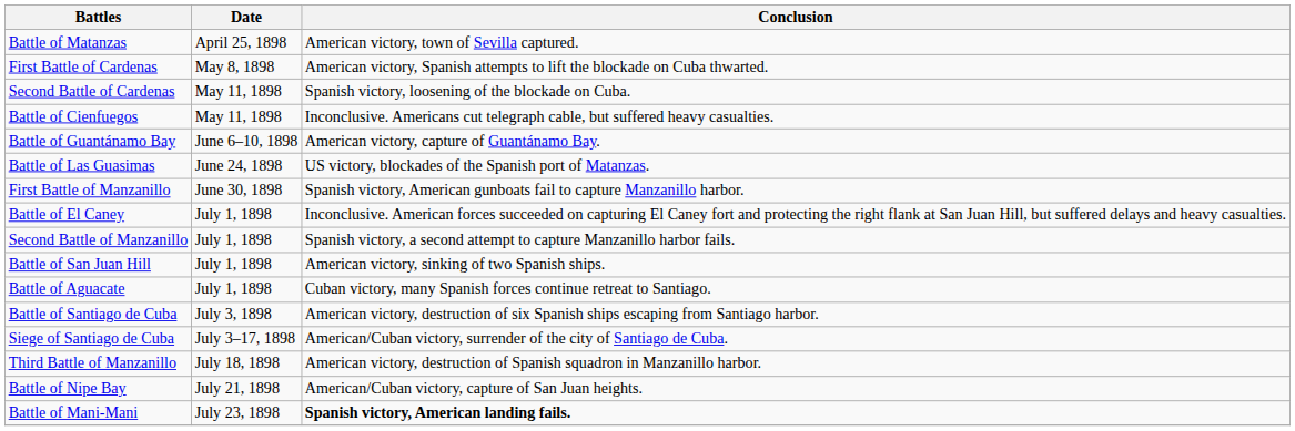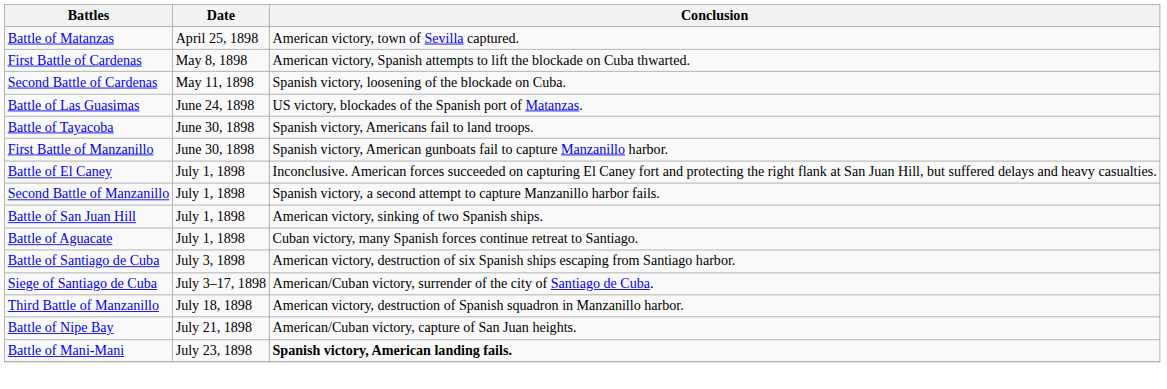 <table class="wikitable sortable">
 <tr>
 <th scope="col">Battles</th>
 <th scope="col">Date</th>
 <th scope="col">Conclusion</th>
 </tr>
 <tr>
 <td><a href='#'>Battle of Matanzas</a></td>
 <td>April 25, 1898</td>
 <td>American victory, town of <a href='#'>Sevilla</a> captured.</td>
 </tr>
 <tr>
 <td><a href='#'>First Battle of Cardenas</a></td>
 <td>May 8, 1898</td>
 <td>American victory, Spanish attempts to lift the blockade on Cuba thwarted.</td>
 </tr>
 <tr>
 <td><a href='#'>Second Battle of Cardenas</a></td>
 <td>May 11, 1898</td>
 <td>Spanish victory, loosening of the blockade on Cuba.</td>
 </tr>
 <tr>
-<td><a href='#'>Battle of Cienfuegos</a></td>
-<td>May 11, 1898</td>
-<td>Inconclusive. Americans cut telegraph cable, but suffered heavy casualties.</td>
-</tr>
-<tr>
-<td><a href='#'>Battle of Guantánamo Bay</a></td>
-<td>June 6–10, 1898</td>
-<td>American victory, capture of <a href='#'>Guantánamo Bay</a>.</td>
-</tr>
-<tr>
 <td><a href='#'>Battle of Las Guasimas</a></td>
 <td>June 24, 1898</td>
 <td>US victory, blockades of the Spanish port of <a href='#'>Matanzas</a>.</td>
+</tr>
+<tr>
+<td><a href='#'>Battle of Tayacoba</a></td>
+<td>June 30, 1898</td>
+<td>Spanish victory, Americans fail to land troops.</td>
 </tr>
 <tr>
 <td><a href='#'>First Battle of Manzanillo</a></td>
 <td>June 30, 1898</td>
 <td>Spanish victory, American gunboats fail to capture <a href='#'>Manzanillo</a> harbor.</td>
 </tr>
 <tr>
 <td><a href='#'>Battle of El Caney</a></td>
 <td>July 1, 1898</td>
 <td>Inconclusive. American forces succeeded on capturing El Caney fort and protecting the right flank at San Juan Hill, but suffered delays and heavy casualties.</td>
 </tr>
 <tr>
 <td><a href='#'>Second Battle of Manzanillo</a></td>
 <td>July 1, 1898</td>
 <td>Spanish victory, a second attempt to capture Manzanillo harbor fails.</td>
 </tr>
 <tr>
 <td><a href='#'>Battle of San Juan Hill</a></td>
 <td>July 1, 1898</td>
 <td>American victory, sinking of two Spanish ships.</td>
 </tr>
 <tr>
 <td><a href='#'>Battle of Aguacate</a></td>
 <td>July 1, 1898</td>
 <td>Cuban victory, many Spanish forces continue retreat to Santiago.</td>
 </tr>
 <tr>
 <td><a href='#'>Battle of Santiago de Cuba</a></td>
 <td>July 3, 1898</td>
 <td>American victory, destruction of six Spanish ships escaping from Santiago harbor.</td>
 </tr>
 <tr>
 <td><a href='#'>Siege of Santiago de Cuba</a></td>
 <td>July 3–17, 1898</td>
 <td>American/Cuban victory, surrender of the city of <a href='#'>Santiago de Cuba</a>.</td>
 </tr>
 <tr>
 <td><a href='#'>Third Battle of Manzanillo</a></td>
 <td>July 18, 1898</td>
 <td>American victory, destruction of Spanish squadron in Manzanillo harbor.</td>
 </tr>
 <tr>
 <td><a href='#'>Battle of Nipe Bay</a></td>
 <td>July 21, 1898</td>
 <td>American/Cuban victory, capture of San Juan heights.</td>
 </tr>
 <tr>
 <td><a href='#'>Battle of Mani-Mani</a></td>
 <td>July 23, 1898</td>
 <td><strong>Spanish victory, American landing fails.</strong></td>
 </tr>
 <tr>
 </tr>
 </table>
